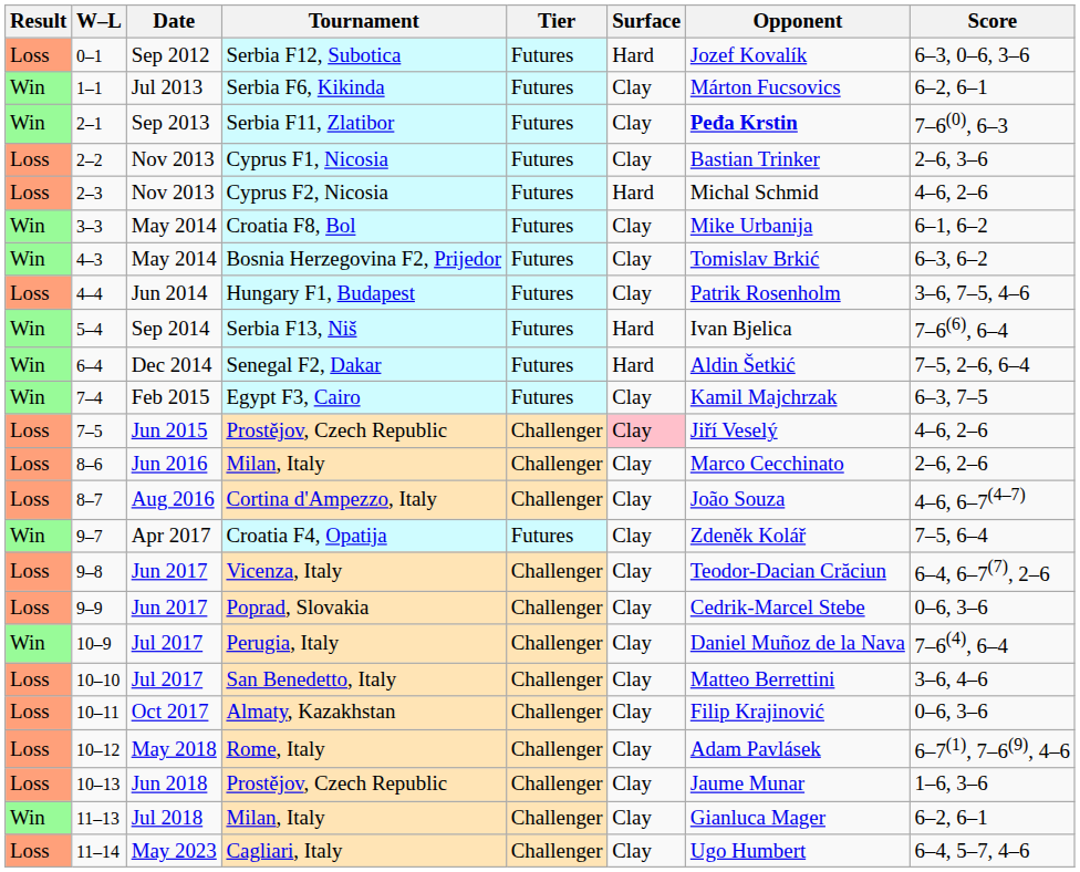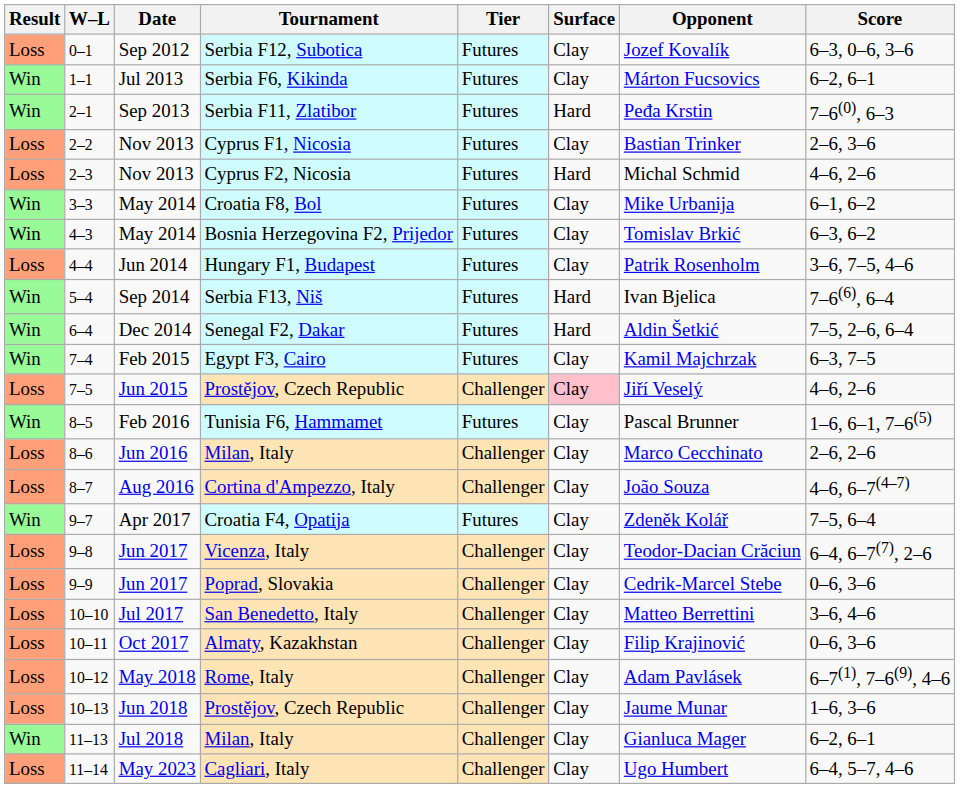 <table class="sortable wikitable">
 <tr>
 <th>Result</th>
 <th class="unsortable">W–L</th>
 <th>Date</th>
 <th>Tournament</th>
 <th>Tier</th>
 <th>Surface</th>
 <th>Opponent</th>
 <th class="unsortable">Score</th>
 </tr>
 <tr>
 <td bgcolor=FFA07A>Loss</td>
 <td><small>0–1</small></td>
 <td>Sep 2012</td>
 <td bgcolor=cffcff>Serbia F12, <a href='#'>Subotica</a></td>
 <td bgcolor=cffcff>Futures</td>
-<td>Hard</td>
+<td>Clay</td>
 <td> <a href='#'>Jozef Kovalík</a></td>
 <td>6–3, 0–6, 3–6</td>
 </tr>
 <tr>
 <td bgcolor=#98FB98>Win</td>
 <td><small>1–1</small></td>
 <td>Jul 2013</td>
 <td bgcolor=cffcff>Serbia F6, <a href='#'>Kikinda</a></td>
 <td bgcolor=cffcff>Futures</td>
 <td>Clay</td>
 <td> <a href='#'>Márton Fucsovics</a></td>
 <td>6–2, 6–1</td>
 </tr>
 <tr>
 <td bgcolor=#98FB98>Win</td>
 <td><small>2–1</small></td>
 <td>Sep 2013</td>
 <td bgcolor=cffcff>Serbia F11, <a href='#'>Zlatibor</a></td>
 <td bgcolor=cffcff>Futures</td>
-<td>Clay</td>
-<td><strong> <a href='#'>Peđa Krstin</a></strong></td>
+<td>Hard</td>
+<td> <a href='#'>Peđa Krstin</a></td>
 <td>7–6<sup>(0)</sup>, 6–3</td>
 </tr>
 <tr>
 <td bgcolor=FFA07A>Loss</td>
 <td><small>2–2</small></td>
 <td>Nov 2013</td>
 <td bgcolor=cffcff>Cyprus F1, <a href='#'>Nicosia</a></td>
 <td bgcolor=cffcff>Futures</td>
 <td>Clay</td>
 <td> <a href='#'>Bastian Trinker</a></td>
 <td>2–6, 3–6</td>
 </tr>
 <tr>
 <td bgcolor=FFA07A>Loss</td>
 <td><small>2–3</small></td>
 <td>Nov 2013</td>
 <td bgcolor=cffcff>Cyprus F2, Nicosia</td>
 <td bgcolor=cffcff>Futures</td>
 <td>Hard</td>
 <td> Michal Schmid</td>
 <td>4–6, 2–6</td>
 </tr>
 <tr>
 <td bgcolor=#98FB98>Win</td>
 <td><small>3–3</small></td>
 <td>May 2014</td>
 <td bgcolor=cffcff>Croatia F8, <a href='#'>Bol</a></td>
 <td bgcolor=cffcff>Futures</td>
 <td>Clay</td>
 <td> <a href='#'>Mike Urbanija</a></td>
 <td>6–1, 6–2</td>
 </tr>
 <tr>
 <td bgcolor=#98FB98>Win</td>
 <td><small>4–3</small></td>
 <td>May 2014</td>
 <td bgcolor=cffcff>Bosnia Herzegovina F2, <a href='#'>Prijedor</a></td>
 <td bgcolor=cffcff>Futures</td>
 <td>Clay</td>
 <td> <a href='#'>Tomislav Brkić</a></td>
 <td>6–3, 6–2</td>
 </tr>
 <tr>
 <td bgcolor=FFA07A>Loss</td>
 <td><small>4–4</small></td>
 <td>Jun 2014</td>
 <td bgcolor=cffcff>Hungary F1, <a href='#'>Budapest</a></td>
 <td bgcolor=cffcff>Futures</td>
 <td>Clay</td>
 <td> <a href='#'>Patrik Rosenholm</a></td>
 <td>3–6, 7–5, 4–6</td>
 </tr>
 <tr>
 <td bgcolor=#98FB98>Win</td>
 <td><small>5–4</small></td>
 <td>Sep 2014</td>
 <td bgcolor=cffcff>Serbia F13, <a href='#'>Niš</a></td>
 <td bgcolor=cffcff>Futures</td>
 <td>Hard</td>
 <td> Ivan Bjelica</td>
 <td>7–6<sup>(6)</sup>, 6–4</td>
 </tr>
 <tr>
 <td bgcolor=#98FB98>Win</td>
 <td><small>6–4</small></td>
 <td>Dec 2014</td>
 <td bgcolor=cffcff>Senegal F2, <a href='#'>Dakar</a></td>
 <td bgcolor=cffcff>Futures</td>
 <td>Hard</td>
 <td> <a href='#'>Aldin Šetkić</a></td>
 <td>7–5, 2–6, 6–4</td>
 </tr>
 <tr>
 <td bgcolor=#98FB98>Win</td>
 <td><small>7–4</small></td>
 <td>Feb 2015</td>
 <td bgcolor=cffcff>Egypt F3, <a href='#'>Cairo</a></td>
 <td bgcolor=cffcff>Futures</td>
 <td>Clay</td>
 <td> <a href='#'>Kamil Majchrzak</a></td>
 <td>6–3, 7–5</td>
 </tr>
 <tr>
 <td bgcolor=FFA07A>Loss</td>
 <td><small>7–5</small></td>
 <td><a href='#'>Jun 2015</a></td>
 <td bgcolor=moccasin><a href='#'>Prostějov</a>, Czech Republic</td>
 <td bgcolor=moccasin>Challenger</td>
 <td style="background: pink;">Clay</td>
 <td> <a href='#'>Jiří Veselý</a></td>
 <td>4–6, 2–6</td>
 </tr>
 <tr>
+<td bgcolor=#98FB98>Win</td>
+<td><small>8–5</small></td>
+<td>Feb 2016</td>
+<td bgcolor=cffcff>Tunisia F6, <a href='#'>Hammamet</a></td>
+<td bgcolor=cffcff>Futures</td>
+<td>Clay</td>
+<td> Pascal Brunner</td>
+<td>1–6, 6–1, 7–6<sup>(5)</sup></td>
+</tr>
+<tr>
 <td bgcolor=FFA07A>Loss</td>
 <td><small>8–6</small></td>
 <td><a href='#'>Jun 2016</a></td>
 <td bgcolor=moccasin><a href='#'>Milan</a>, Italy</td>
 <td bgcolor=moccasin>Challenger</td>
 <td>Clay</td>
 <td> <a href='#'>Marco Cecchinato</a></td>
 <td>2–6, 2–6</td>
 </tr>
 <tr>
 <td bgcolor=FFA07A>Loss</td>
 <td><small>8–7</small></td>
 <td><a href='#'>Aug 2016</a></td>
 <td bgcolor=moccasin><a href='#'>Cortina d'Ampezzo</a>, Italy</td>
 <td bgcolor=moccasin>Challenger</td>
 <td>Clay</td>
 <td> <a href='#'>João Souza</a></td>
 <td>4–6, 6–7<sup>(4–7)</sup></td>
 </tr>
 <tr>
 <td bgcolor=#98FB98>Win</td>
 <td><small>9–7</small></td>
 <td>Apr 2017</td>
 <td bgcolor=cffcff>Croatia F4, <a href='#'>Opatija</a></td>
 <td bgcolor=cffcff>Futures</td>
 <td>Clay</td>
 <td> <a href='#'>Zdeněk Kolář</a></td>
 <td>7–5, 6–4</td>
 </tr>
 <tr>
 <td bgcolor=FFA07A>Loss</td>
 <td><small>9–8</small></td>
 <td><a href='#'>Jun 2017</a></td>
 <td bgcolor=moccasin><a href='#'>Vicenza</a>, Italy</td>
 <td bgcolor=moccasin>Challenger</td>
 <td>Clay</td>
 <td> <a href='#'>Teodor-Dacian Crăciun</a></td>
 <td>6–4, 6–7<sup>(7)</sup>, 2–6</td>
 </tr>
 <tr>
 <td bgcolor=FFA07A>Loss</td>
 <td><small>9–9</small></td>
 <td><a href='#'>Jun 2017</a></td>
 <td bgcolor=moccasin><a href='#'>Poprad</a>, Slovakia</td>
 <td bgcolor=moccasin>Challenger</td>
 <td>Clay</td>
 <td> <a href='#'>Cedrik-Marcel Stebe</a></td>
 <td>0–6, 3–6</td>
-</tr>
-<tr>
-<td style=background:#98FB98>Win</td>
-<td><small>10–9</small></td>
-<td><a href='#'>Jul 2017</a></td>
-<td bgcolor=moccasin><a href='#'>Perugia</a>, Italy</td>
-<td bgcolor=moccasin>Challenger</td>
-<td>Clay</td>
-<td> <a href='#'>Daniel Muñoz de la Nava</a></td>
-<td>7–6<sup>(4)</sup>, 6–4</td>
 </tr>
 <tr>
 <td bgcolor=FFA07A>Loss</td>
 <td><small>10–10</small></td>
 <td><a href='#'>Jul 2017</a></td>
 <td bgcolor=moccasin><a href='#'>San Benedetto</a>, Italy</td>
 <td bgcolor=moccasin>Challenger</td>
 <td>Clay</td>
 <td> <a href='#'>Matteo Berrettini</a></td>
 <td>3–6, 4–6</td>
 </tr>
 <tr>
 <td bgcolor=FFA07A>Loss</td>
 <td><small>10–11</small></td>
 <td><a href='#'>Oct 2017</a></td>
 <td bgcolor=moccasin><a href='#'>Almaty</a>, Kazakhstan</td>
 <td bgcolor=moccasin>Challenger</td>
 <td>Clay</td>
 <td> <a href='#'>Filip Krajinović</a></td>
 <td>0–6, 3–6</td>
 </tr>
 <tr>
 <td bgcolor=FFA07A>Loss</td>
 <td><small>10–12</small></td>
 <td><a href='#'>May 2018</a></td>
 <td bgcolor=moccasin><a href='#'>Rome</a>, Italy</td>
 <td bgcolor=moccasin>Challenger</td>
 <td>Clay</td>
 <td> <a href='#'>Adam Pavlásek</a></td>
 <td>6–7<sup>(1)</sup>, 7–6<sup>(9)</sup>, 4–6</td>
 </tr>
 <tr>
 <td bgcolor=FFA07A>Loss</td>
 <td><small>10–13</small></td>
 <td><a href='#'>Jun 2018</a></td>
 <td bgcolor=moccasin><a href='#'>Prostějov</a>, Czech Republic</td>
 <td bgcolor=moccasin>Challenger</td>
 <td>Clay</td>
 <td> <a href='#'>Jaume Munar</a></td>
 <td>1–6, 3–6</td>
 </tr>
 <tr>
 <td style=background:#98FB98>Win</td>
 <td><small>11–13</small></td>
 <td><a href='#'>Jul 2018</a></td>
 <td bgcolor=moccasin><a href='#'>Milan</a>, Italy</td>
 <td bgcolor=moccasin>Challenger</td>
 <td>Clay</td>
 <td> <a href='#'>Gianluca Mager</a></td>
 <td>6–2, 6–1</td>
 </tr>
 <tr>
 <td bgcolor=FFA07A>Loss</td>
 <td><small>11–14</small></td>
 <td><a href='#'>May 2023</a></td>
 <td bgcolor=moccasin><a href='#'>Cagliari</a>, Italy</td>
 <td bgcolor=moccasin>Challenger</td>
 <td>Clay</td>
 <td> <a href='#'>Ugo Humbert</a></td>
 <td>6–4, 5–7, 4–6</td>
 </tr>
 </table>
